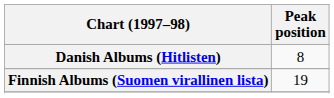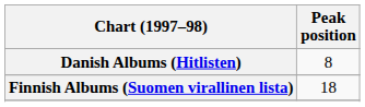 <table class="wikitable sortable plainrowheaders" style="text-align:center">
 <tr>
 <th scope="col">Chart (1997–98)</th>
 <th scope="col">Peak<br>position</th>
 </tr>
 <tr>
 </tr>
 <tr>
 </tr>
 <tr>
 </tr>
 <tr>
 <th scope="row">Danish Albums (<a href='#'>Hitlisten</a>)</th>
 <td>8</td>
 </tr>
 <tr>
 </tr>
 <tr>
 <th scope="row">Finnish Albums (<a href='#'>Suomen virallinen lista</a>)</th>
-<td>19</td>
+<td>18</td>
 </tr>
 <tr>
 </tr>
 <tr>
 </tr>
 </table>
